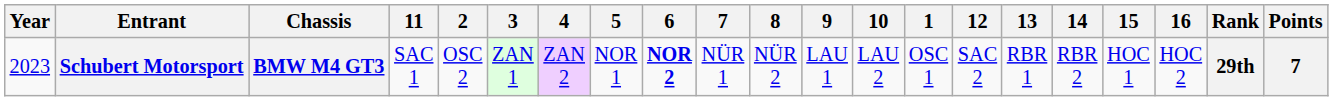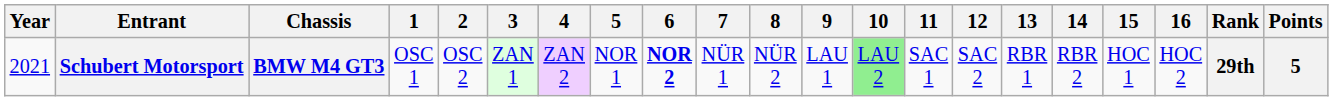 <table class="wikitable" style="text-align:center; font-size:85%">
 <tr>
 <th>Year</th>
 <th>Entrant</th>
 <th>Chassis</th>
-<th>11</th>
+<th>1</th>
 <th>2</th>
 <th>3</th>
 <th>4</th>
 <th>5</th>
 <th>6</th>
 <th>7</th>
 <th>8</th>
 <th>9</th>
 <th>10</th>
-<th>1</th>
+<th>11</th>
 <th>12</th>
 <th>13</th>
 <th>14</th>
 <th>15</th>
 <th>16</th>
 <th>Rank</th>
 <th>Points</th>
 </tr>
 <tr>
-<td><a href='#'>2023</a></td>
+<td><a href='#'>2021</a></td>
 <th nowrap><a href='#'>Schubert Motorsport</a></th>
 <th nowrap><a href='#'>BMW M4 GT3</a></th>
-<td><a href='#'>SAC<br>1</a></td>
+<td><a href='#'>OSC<br>1</a></td>
 <td><a href='#'>OSC<br>2</a></td>
 <td style="background:#DFFFDF;"><a href='#'>ZAN<br>1</a><br></td>
 <td style="background:#EFCFFF;"><a href='#'>ZAN<br>2</a><br></td>
 <td><a href='#'>NOR<br>1</a></td>
 <td><strong><a href='#'>NOR<br>2</a></strong></td>
 <td><a href='#'>NÜR<br>1</a></td>
 <td><a href='#'>NÜR<br>2</a></td>
 <td><a href='#'>LAU<br>1</a></td>
-<td><a href='#'>LAU<br>2</a></td>
-<td><a href='#'>OSC<br>1</a></td>
+<td style="background: lightgreen;"><a href='#'>LAU<br>2</a></td>
+<td><a href='#'>SAC<br>1</a></td>
 <td><a href='#'>SAC<br>2</a></td>
 <td><a href='#'>RBR<br>1</a></td>
 <td><a href='#'>RBR<br>2</a></td>
 <td><a href='#'>HOC<br>1</a></td>
 <td><a href='#'>HOC<br>2</a></td>
 <th>29th</th>
-<th>7</th>
+<th>5</th>
 </tr>
 </table>
